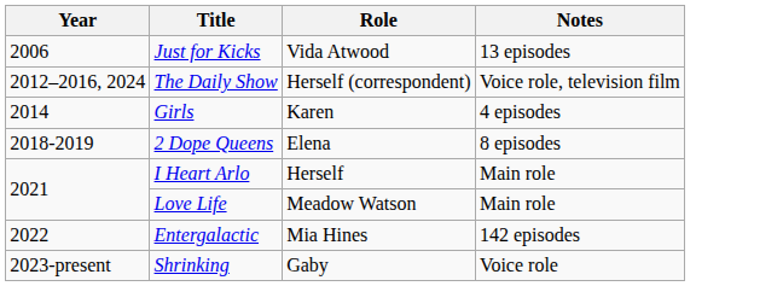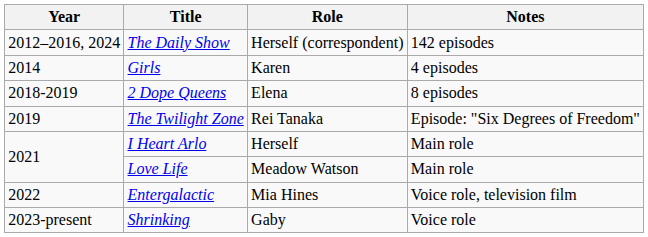 <table class="wikitable sortable">
 <tr>
 <th>Year</th>
 <th>Title</th>
 <th>Role</th>
 <th class="unsortable">Notes</th>
 </tr>
 <tr>
-<td>2006</td>
-<td><em><a href='#'>Just for Kicks</a></em></td>
-<td>Vida Atwood</td>
-<td>13 episodes</td>
-</tr>
-<tr>
 <td>2012–2016, 2024</td>
 <td><em><a href='#'>The Daily Show</a></em></td>
 <td>Herself (correspondent)</td>
-<td>Voice role, television film</td>
+<td>142 episodes</td>
 </tr>
 <tr>
 <td>2014</td>
 <td><em><a href='#'>Girls</a></em></td>
 <td>Karen</td>
 <td>4 episodes</td>
 </tr>
 <tr>
 <td>2018-2019</td>
 <td><em><a href='#'>2 Dope Queens</a></em></td>
 <td>Elena</td>
 <td>8 episodes</td>
+</tr>
+<tr>
+<td>2019</td>
+<td><em><a href='#'>The Twilight Zone</a></em></td>
+<td>Rei Tanaka</td>
+<td>Episode: "Six Degrees of Freedom"</td>
 </tr>
 <tr>
 <td rowspan="2">2021</td>
 <td><em><a href='#'>I Heart Arlo</a></em></td>
 <td>Herself</td>
 <td>Main role</td>
 </tr>
 <tr>
 <td><em><a href='#'>Love Life</a></em></td>
 <td>Meadow Watson</td>
 <td>Main role</td>
 </tr>
 <tr>
 <td>2022</td>
 <td><em><a href='#'>Entergalactic</a></em></td>
 <td>Mia Hines</td>
-<td>142 episodes</td>
+<td>Voice role, television film</td>
 </tr>
 <tr>
 <td>2023-present</td>
 <td><em><a href='#'>Shrinking</a></em></td>
 <td>Gaby</td>
 <td>Voice role</td>
 </tr>
 </table>
